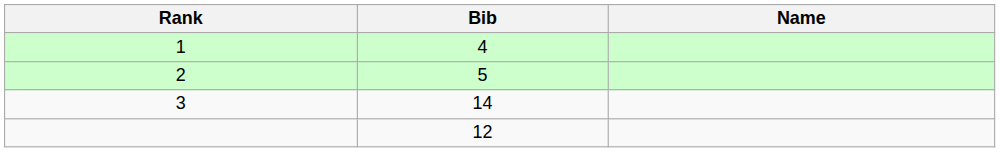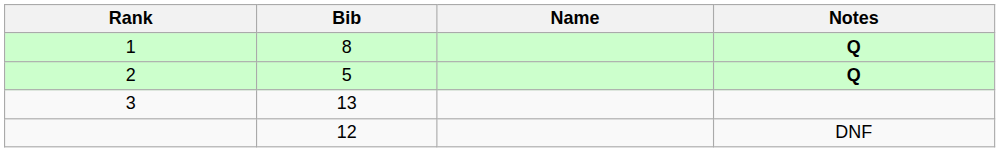 <table class="wikitable" style="text-align:center;" width=70%>
 <tr>
 <th>Rank</th>
 <th>Bib</th>
 <th>Name</th>
+<th>Notes</th>
 </tr>
 <tr bgcolor="#ccffcc">
 <td>1</td>
-<td>4</td>
+<td>8</td>
 <td align=left></td>
+<td><strong>Q</strong></td>
 </tr>
 <tr bgcolor="#ccffcc">
 <td>2</td>
 <td>5</td>
 <td align=left></td>
+<td><strong>Q</strong></td>
 </tr>
 <tr>
 <td>3</td>
-<td>14</td>
+<td>13</td>
 <td align=left></td>
+<td></td>
 </tr>
 <tr>
 <td></td>
 <td>12</td>
 <td align=left></td>
+<td>DNF</td>
 </tr>
 </table>
